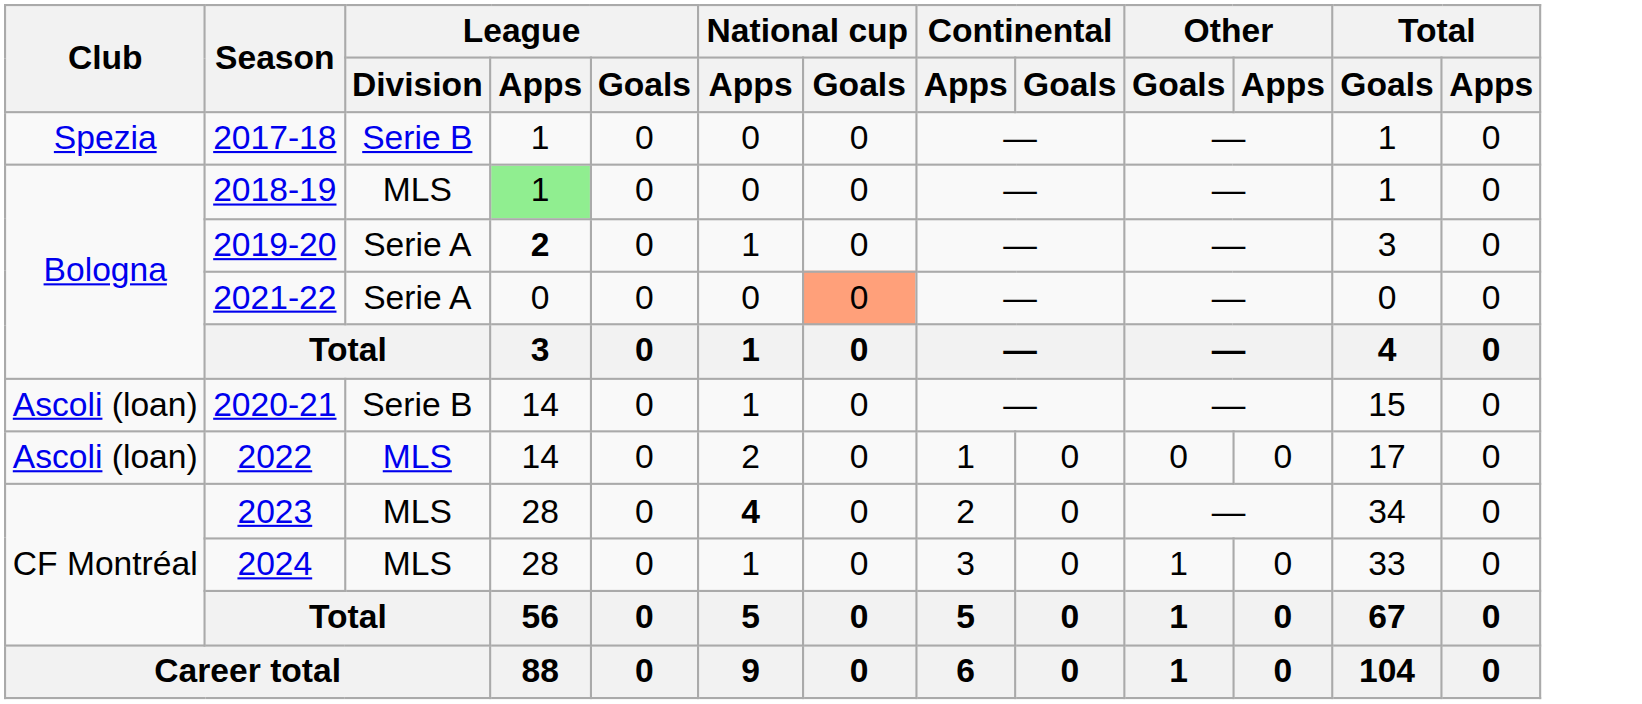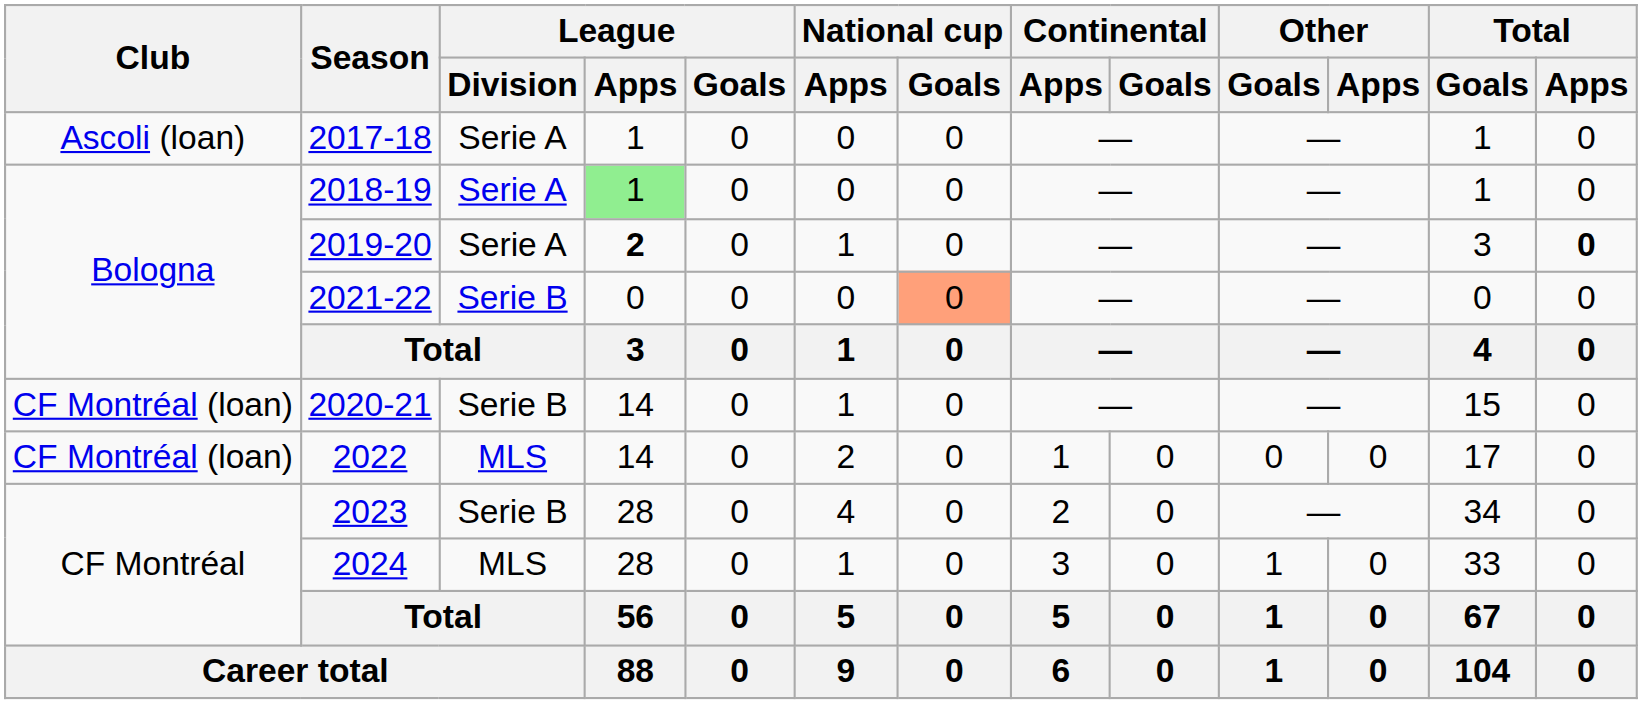 <table class="wikitable" style="text-align: center;">
 <tr>
 <th rowspan="2">Club</th>
 <th rowspan="2">Season</th>
 <th colspan="3">League</th>
 <th colspan="2">National cup</th>
 <th colspan="2">Continental</th>
 <th colspan="2">Other</th>
 <th colspan="2">Total</th>
 </tr>
 <tr>
 <th>Division</th>
 <th>Apps</th>
 <th>Goals</th>
 <th>Apps</th>
 <th>Goals</th>
 <th>Apps</th>
 <th>Goals</th>
 <th>Goals</th>
 <th>Apps</th>
 <th>Goals</th>
 <th>Apps</th>
 </tr>
 <tr>
-<td><a href='#'>Spezia</a></td>
+<td><a href='#'>Ascoli</a> (loan)</td>
 <td><a href='#'>2017-18</a></td>
-<td><a href='#'>Serie B</a></td>
+<td>Serie A</td>
 <td>1</td>
 <td>0</td>
 <td>0</td>
 <td>0</td>
 <td colspan="2">—</td>
 <td colspan="2">—</td>
 <td>1</td>
 <td>0</td>
 </tr>
 <tr>
 <td rowspan="4"><a href='#'>Bologna</a></td>
 <td><a href='#'>2018-19</a></td>
-<td>MLS</td>
+<td><a href='#'>Serie A</a></td>
 <td style="background: lightgreen;">1</td>
 <td>0</td>
 <td>0</td>
 <td>0</td>
 <td colspan="2">—</td>
 <td colspan="2">—</td>
 <td>1</td>
 <td>0</td>
 </tr>
 <tr>
 <td><a href='#'>2019-20</a></td>
 <td>Serie A</td>
 <td><strong>2</strong></td>
 <td>0</td>
 <td>1</td>
 <td>0</td>
 <td colspan="2">—</td>
 <td colspan="2">—</td>
 <td>3</td>
-<td>0</td>
+<td><strong>0</strong></td>
 </tr>
 <tr>
 <td><a href='#'>2021-22</a></td>
-<td>Serie A</td>
+<td><a href='#'>Serie B</a></td>
 <td>0</td>
 <td>0</td>
 <td>0</td>
 <td style="background: lightsalmon;">0</td>
 <td colspan="2">—</td>
 <td colspan="2">—</td>
 <td>0</td>
 <td>0</td>
 </tr>
 <tr>
 <th colspan="2">Total</th>
 <th>3</th>
 <th>0</th>
 <th>1</th>
 <th>0</th>
 <th colspan="2">—</th>
 <th colspan="2">—</th>
 <th>4</th>
 <th>0</th>
 </tr>
 <tr>
-<td><a href='#'>Ascoli</a> (loan)</td>
+<td><a href='#'>CF Montréal</a> (loan)</td>
 <td><a href='#'>2020-21</a></td>
 <td>Serie B</td>
 <td>14</td>
 <td>0</td>
 <td>1</td>
 <td>0</td>
 <td colspan="2">—</td>
 <td colspan="2">—</td>
 <td>15</td>
 <td>0</td>
 </tr>
 <tr>
-<td><a href='#'>Ascoli</a> (loan)</td>
+<td><a href='#'>CF Montréal</a> (loan)</td>
 <td><a href='#'>2022</a></td>
 <td><a href='#'>MLS</a></td>
 <td>14</td>
 <td>0</td>
 <td>2</td>
 <td>0</td>
 <td>1</td>
 <td>0</td>
 <td>0</td>
 <td>0</td>
 <td>17</td>
 <td>0</td>
 </tr>
 <tr>
 <td rowspan="3">CF Montréal</td>
 <td><a href='#'>2023</a></td>
-<td>MLS</td>
+<td>Serie B</td>
 <td>28</td>
 <td>0</td>
-<td><strong>4</strong></td>
+<td>4</td>
 <td>0</td>
 <td>2</td>
 <td>0</td>
 <td colspan="2">—</td>
 <td>34</td>
 <td>0</td>
 </tr>
 <tr>
 <td><a href='#'>2024</a></td>
 <td>MLS</td>
 <td>28</td>
 <td>0</td>
 <td>1</td>
 <td>0</td>
 <td>3</td>
 <td>0</td>
 <td>1</td>
 <td>0</td>
 <td>33</td>
 <td>0</td>
 </tr>
 <tr>
 <th colspan="2">Total</th>
 <th>56</th>
 <th>0</th>
 <th>5</th>
 <th>0</th>
 <th>5</th>
 <th>0</th>
 <th>1</th>
 <th>0</th>
 <th>67</th>
 <th>0</th>
 </tr>
 <tr>
 <th colspan="3">Career total</th>
 <th>88</th>
 <th>0</th>
 <th>9</th>
 <th>0</th>
 <th>6</th>
 <th>0</th>
 <th>1</th>
 <th>0</th>
 <th>104</th>
 <th>0</th>
 </tr>
 </table>
